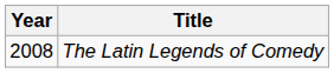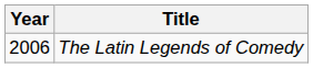 <table class="wikitable plainrowheaders sortable" style="margin-right: 0;">
 <tr>
 <th>Year</th>
 <th>Title</th>
 </tr>
 <tr>
-<td>2008</td>
+<td>2006</td>
 <td><em>The Latin Legends of Comedy</em></td>
 </tr>
 </table>
